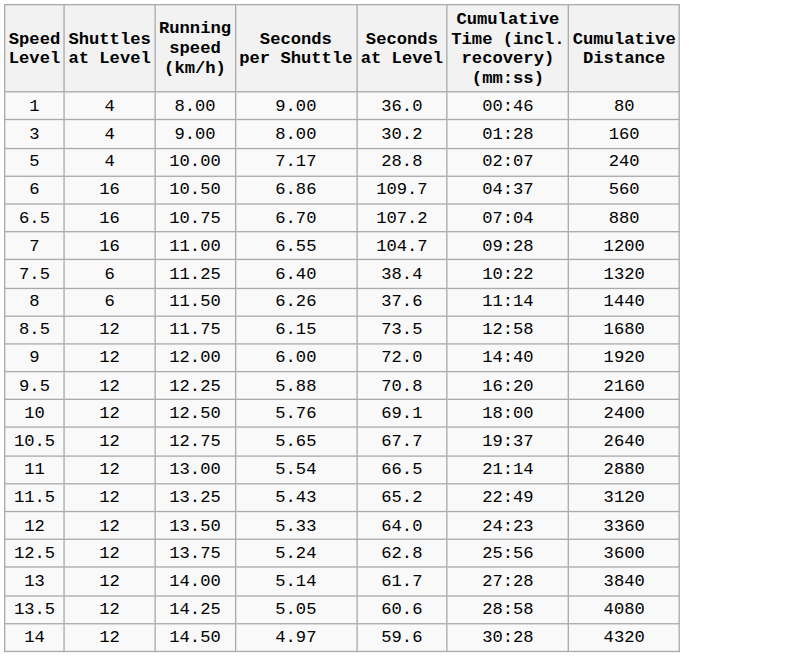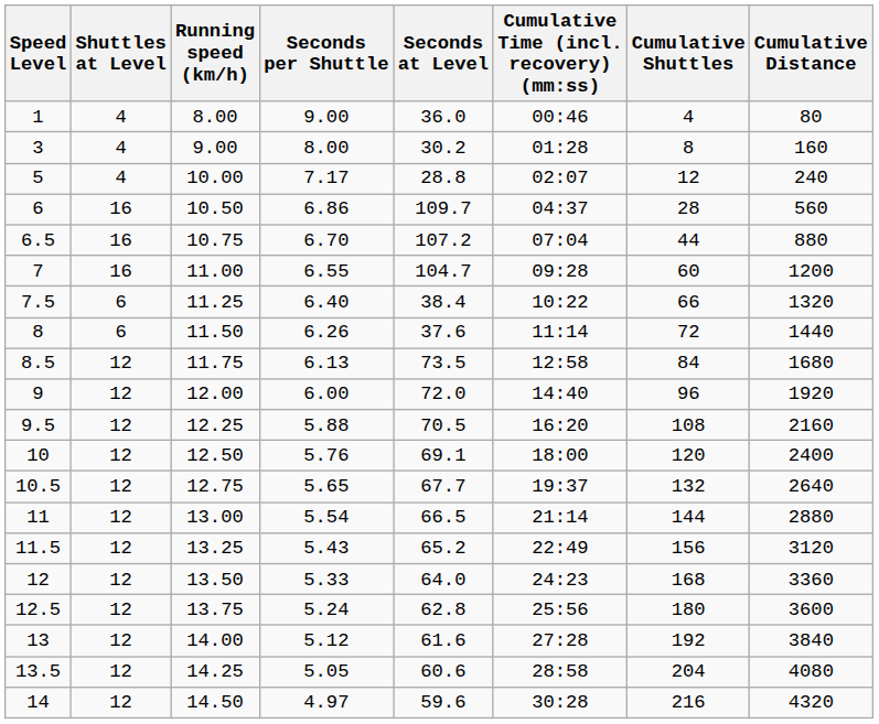 <table class="wikitable" style="text-align:center;">
 <tr>
 <th>Speed<br>Level</th>
 <th>Shuttles<br>at Level</th>
 <th>Running<br>speed<br>(km/h)</th>
 <th>Seconds<br>per Shuttle</th>
 <th>Seconds<br>at Level</th>
 <th>Cumulative<br>Time (incl.<br>recovery)<br>(mm:ss)</th>
+<th>Cumulative<br>Shuttles</th>
 <th>Cumulative<br>Distance</th>
 </tr>
 <tr>
 <td>1</td>
 <td>4</td>
 <td>8.00</td>
 <td>9.00</td>
 <td>36.0</td>
 <td>00:46</td>
+<td>4</td>
 <td>80</td>
 </tr>
 <tr>
 <td>3</td>
 <td>4</td>
 <td>9.00</td>
 <td>8.00</td>
 <td>30.2</td>
 <td>01:28</td>
+<td>8</td>
 <td>160</td>
 </tr>
 <tr>
 <td>5</td>
 <td>4</td>
 <td>10.00</td>
 <td>7.17</td>
 <td>28.8</td>
 <td>02:07</td>
+<td>12</td>
 <td>240</td>
 </tr>
 <tr>
 <td>6</td>
 <td>16</td>
 <td>10.50</td>
 <td>6.86</td>
 <td>109.7</td>
 <td>04:37</td>
+<td>28</td>
 <td>560</td>
 </tr>
 <tr>
 <td>6.5</td>
 <td>16</td>
 <td>10.75</td>
 <td>6.70</td>
 <td>107.2</td>
 <td>07:04</td>
+<td>44</td>
 <td>880</td>
 </tr>
 <tr>
 <td>7</td>
 <td>16</td>
 <td>11.00</td>
 <td>6.55</td>
 <td>104.7</td>
 <td>09:28</td>
+<td>60</td>
 <td>1200</td>
 </tr>
 <tr>
 <td>7.5</td>
 <td>6</td>
 <td>11.25</td>
 <td>6.40</td>
 <td>38.4</td>
 <td>10:22</td>
+<td>66</td>
 <td>1320</td>
 </tr>
 <tr>
 <td>8</td>
 <td>6</td>
 <td>11.50</td>
 <td>6.26</td>
 <td>37.6</td>
 <td>11:14</td>
+<td>72</td>
 <td>1440</td>
 </tr>
 <tr>
 <td>8.5</td>
 <td>12</td>
 <td>11.75</td>
-<td>6.15</td>
+<td>6.13</td>
 <td>73.5</td>
 <td>12:58</td>
+<td>84</td>
 <td>1680</td>
 </tr>
 <tr>
 <td>9</td>
 <td>12</td>
 <td>12.00</td>
 <td>6.00</td>
 <td>72.0</td>
 <td>14:40</td>
+<td>96</td>
 <td>1920</td>
 </tr>
 <tr>
 <td>9.5</td>
 <td>12</td>
 <td>12.25</td>
 <td>5.88</td>
-<td>70.8</td>
+<td>70.5</td>
 <td>16:20</td>
+<td>108</td>
 <td>2160</td>
 </tr>
 <tr>
 <td>10</td>
 <td>12</td>
 <td>12.50</td>
 <td>5.76</td>
 <td>69.1</td>
 <td>18:00</td>
+<td>120</td>
 <td>2400</td>
 </tr>
 <tr>
 <td>10.5</td>
 <td>12</td>
 <td>12.75</td>
 <td>5.65</td>
 <td>67.7</td>
 <td>19:37</td>
+<td>132</td>
 <td>2640</td>
 </tr>
 <tr>
 <td>11</td>
 <td>12</td>
 <td>13.00</td>
 <td>5.54</td>
 <td>66.5</td>
 <td>21:14</td>
+<td>144</td>
 <td>2880</td>
 </tr>
 <tr>
 <td>11.5</td>
 <td>12</td>
 <td>13.25</td>
 <td>5.43</td>
 <td>65.2</td>
 <td>22:49</td>
+<td>156</td>
 <td>3120</td>
 </tr>
 <tr>
 <td>12</td>
 <td>12</td>
 <td>13.50</td>
 <td>5.33</td>
 <td>64.0</td>
 <td>24:23</td>
+<td>168</td>
 <td>3360</td>
 </tr>
 <tr>
 <td>12.5</td>
 <td>12</td>
 <td>13.75</td>
 <td>5.24</td>
 <td>62.8</td>
 <td>25:56</td>
+<td>180</td>
 <td>3600</td>
 </tr>
 <tr>
 <td>13</td>
 <td>12</td>
 <td>14.00</td>
-<td>5.14</td>
-<td>61.7</td>
+<td>5.12</td>
+<td>61.6</td>
 <td>27:28</td>
+<td>192</td>
 <td>3840</td>
 </tr>
 <tr>
 <td>13.5</td>
 <td>12</td>
 <td>14.25</td>
 <td>5.05</td>
 <td>60.6</td>
 <td>28:58</td>
+<td>204</td>
 <td>4080</td>
 </tr>
 <tr>
 <td>14</td>
 <td>12</td>
 <td>14.50</td>
 <td>4.97</td>
 <td>59.6</td>
 <td>30:28</td>
+<td>216</td>
 <td>4320</td>
 </tr>
 </table>
